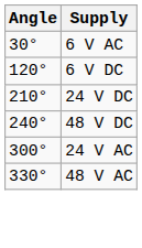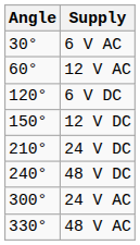 <table class="wikitable">
 <tr>
 <th>Angle</th>
 <th>Supply</th>
 </tr>
 <tr>
 <td>30°</td>
 <td>6 V AC</td>
 </tr>
 <tr>
+<td>60°</td>
+<td>12 V AC</td>
+</tr>
+<tr>
 <td>120°</td>
 <td>6 V DC</td>
+</tr>
+<tr>
+<td>150°</td>
+<td>12 V DC</td>
 </tr>
 <tr>
 <td>210°</td>
 <td>24 V DC</td>
 </tr>
 <tr>
 <td>240°</td>
 <td>48 V DC</td>
 </tr>
 <tr>
 <td>300°</td>
 <td>24 V AC</td>
 </tr>
 <tr>
 <td>330°</td>
 <td>48 V AC</td>
 </tr>
 </table>
